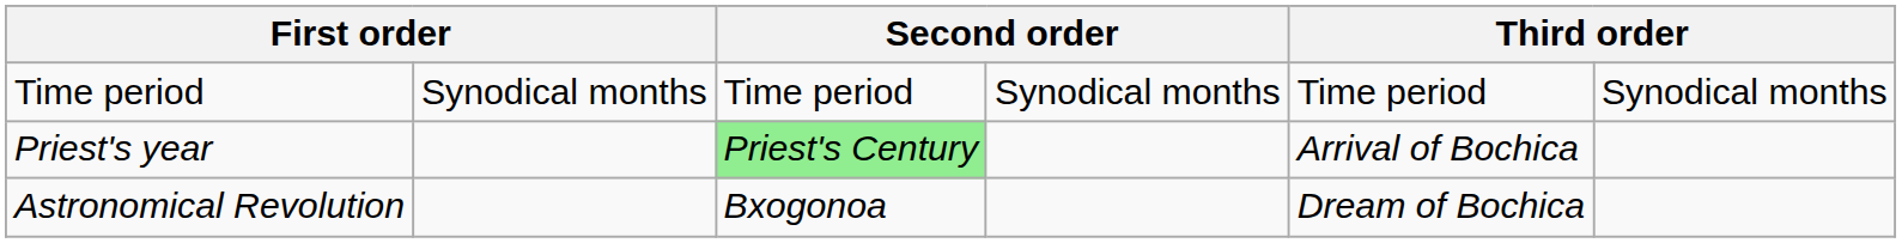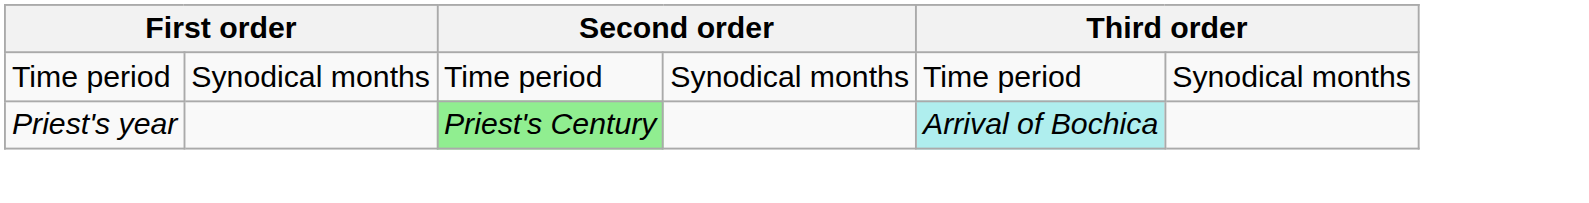 <table class="wikitable">
 <tr>
 <th colspan="2">First order</th>
 <th colspan="2">Second order</th>
 <th colspan="2">Third order</th>
 </tr>
 <tr>
 <td>Time period</td>
 <td>Synodical months</td>
 <td>Time period</td>
 <td>Synodical months</td>
 <td>Time period</td>
 <td>Synodical months</td>
 </tr>
 <tr>
 <td><em>Priest's year</em></td>
 <td style="text-align:right;"></td>
 <td style="background: lightgreen;"><em>Priest's Century</em></td>
 <td style="text-align:right;"></td>
-<td><em>Arrival of Bochica</em></td>
-<td style="text-align:right;"></td>
-</tr>
-<tr>
-<td><em>Astronomical Revolution</em></td>
-<td style="text-align:right;"></td>
-<td><em>Bxogonoa</em></td>
-<td style="text-align:right;"></td>
-<td><em>Dream of Bochica</em></td>
+<td style="background: paleturquoise;"><em>Arrival of Bochica</em></td>
 <td style="text-align:right;"></td>
 </tr>
 </table>
